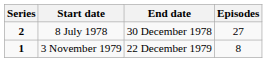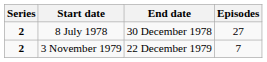 <table class="wikitable" style="text-align:center;">
 <tr>
 <th>Series</th>
 <th>Start date</th>
 <th>End date</th>
 <th>Episodes</th>
 </tr>
 <tr>
 <td><strong>2</strong></td>
 <td>8 July 1978</td>
 <td>30 December 1978</td>
 <td>27</td>
 </tr>
 <tr>
-<td><strong>1</strong></td>
+<td><strong>2</strong></td>
 <td>3 November 1979</td>
 <td>22 December 1979</td>
-<td>8</td>
+<td>7</td>
 </tr>
 </table>
